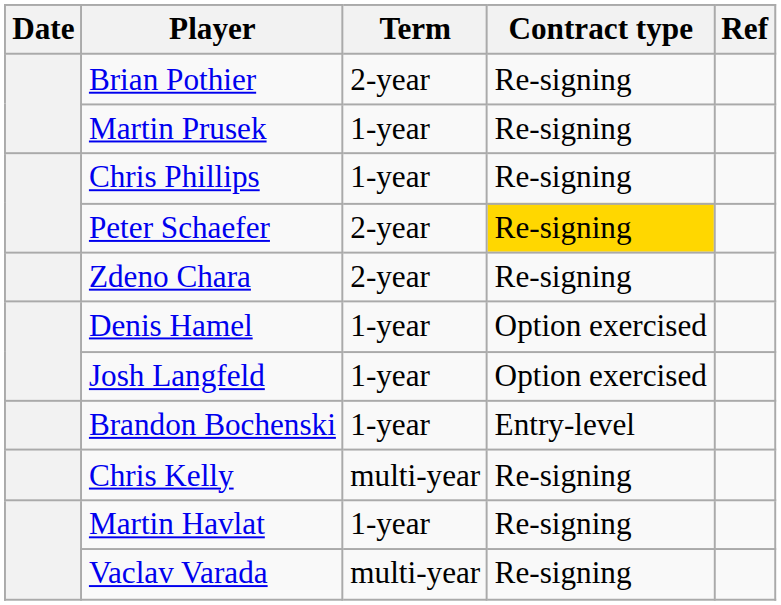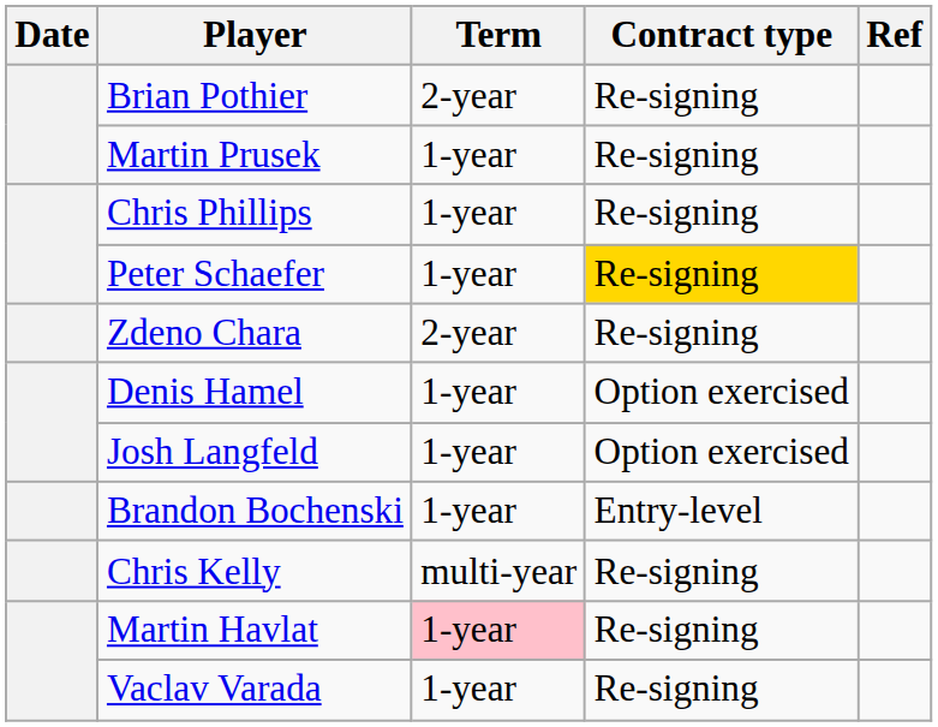 <table class="wikitable plainrowheaders">
 <tr style="background:#ddd; text-align:center;">
 <th>Date</th>
 <th>Player</th>
 <th>Term</th>
 <th>Contract type</th>
 <th>Ref</th>
 </tr>
 <tr>
 <th scope="row" rowspan=2></th>
 <td><a href='#'>Brian Pothier</a></td>
 <td>2-year</td>
 <td>Re-signing</td>
 <td></td>
 </tr>
 <tr>
 <td><a href='#'>Martin Prusek</a></td>
 <td>1-year</td>
 <td>Re-signing</td>
 <td></td>
 </tr>
 <tr>
 <th scope="row" rowspan=2></th>
 <td><a href='#'>Chris Phillips</a></td>
 <td>1-year</td>
 <td>Re-signing</td>
 <td></td>
 </tr>
 <tr>
 <td><a href='#'>Peter Schaefer</a></td>
-<td>2-year</td>
+<td>1-year</td>
 <td style="background: gold;">Re-signing</td>
 <td></td>
 </tr>
 <tr>
 <th scope="row"></th>
 <td><a href='#'>Zdeno Chara</a></td>
 <td>2-year</td>
 <td>Re-signing</td>
 <td></td>
 </tr>
 <tr>
 <th scope="row" rowspan=2></th>
 <td><a href='#'>Denis Hamel</a></td>
 <td>1-year</td>
 <td>Option exercised</td>
 <td></td>
 </tr>
 <tr>
 <td><a href='#'>Josh Langfeld</a></td>
 <td>1-year</td>
 <td>Option exercised</td>
 <td></td>
 </tr>
 <tr>
 <th scope="row"></th>
 <td><a href='#'>Brandon Bochenski</a></td>
 <td>1-year</td>
 <td>Entry-level</td>
 <td></td>
 </tr>
 <tr>
 <th scope="row"></th>
 <td><a href='#'>Chris Kelly</a></td>
 <td>multi-year</td>
 <td>Re-signing</td>
 <td></td>
 </tr>
 <tr>
 <th scope="row" rowspan=2></th>
 <td><a href='#'>Martin Havlat</a></td>
-<td>1-year</td>
+<td style="background: pink;">1-year</td>
 <td>Re-signing</td>
 <td></td>
 </tr>
 <tr>
 <td><a href='#'>Vaclav Varada</a></td>
-<td>multi-year</td>
+<td>1-year</td>
 <td>Re-signing</td>
 <td></td>
 </tr>
 </table>
